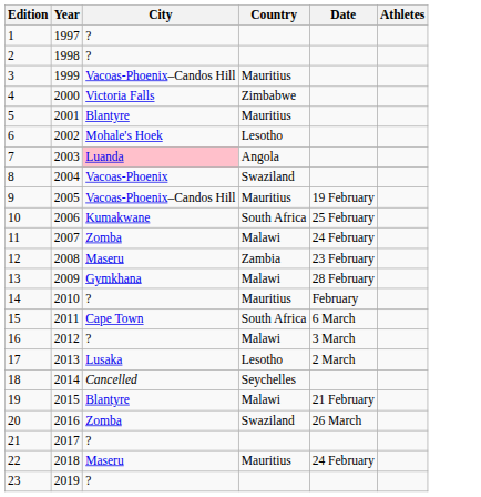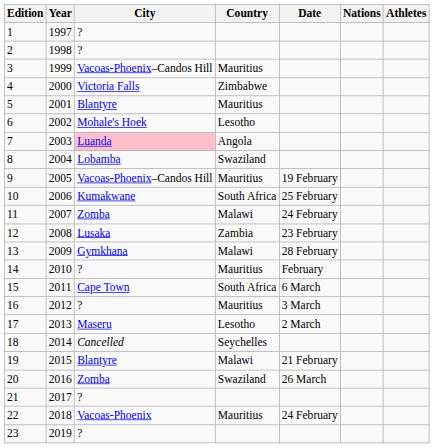 <table class="wikitable">
 <tr>
 <th>Edition</th>
 <th>Year</th>
 <th>City</th>
 <th>Country</th>
 <th>Date</th>
+<th>Nations</th>
 <th>Athletes</th>
 </tr>
 <tr>
 <td>1</td>
 <td>1997</td>
 <td>?</td>
+<td></td>
 <td></td>
 <td></td>
 <td></td>
 </tr>
 <tr>
 <td>2</td>
 <td>1998</td>
 <td>?</td>
 <td></td>
 <td></td>
 <td></td>
+<td></td>
 </tr>
 <tr>
 <td>3</td>
 <td>1999</td>
 <td><a href='#'>Vacoas-Phoenix</a>–Candos Hill</td>
 <td>Mauritius</td>
+<td></td>
 <td></td>
 <td></td>
 </tr>
 <tr>
 <td>4</td>
 <td>2000</td>
 <td><a href='#'>Victoria Falls</a></td>
 <td>Zimbabwe</td>
 <td></td>
 <td></td>
+<td></td>
 </tr>
 <tr>
 <td>5</td>
 <td>2001</td>
 <td><a href='#'>Blantyre</a></td>
 <td>Mauritius</td>
+<td></td>
 <td></td>
 <td></td>
 </tr>
 <tr>
 <td>6</td>
 <td>2002</td>
 <td><a href='#'>Mohale's Hoek</a></td>
 <td>Lesotho</td>
 <td></td>
 <td></td>
+<td></td>
 </tr>
 <tr>
 <td>7</td>
 <td>2003</td>
 <td style="background: pink;"><a href='#'>Luanda</a></td>
 <td>Angola</td>
 <td></td>
 <td></td>
+<td></td>
 </tr>
 <tr>
 <td>8</td>
 <td>2004</td>
-<td><a href='#'>Vacoas-Phoenix</a></td>
+<td><a href='#'>Lobamba</a></td>
 <td>Swaziland</td>
+<td></td>
 <td></td>
 <td></td>
 </tr>
 <tr>
 <td>9</td>
 <td>2005</td>
 <td><a href='#'>Vacoas-Phoenix</a>–Candos Hill</td>
 <td>Mauritius</td>
 <td>19 February</td>
 <td></td>
+<td></td>
 </tr>
 <tr>
 <td>10</td>
 <td>2006</td>
 <td><a href='#'>Kumakwane</a></td>
 <td>South Africa</td>
 <td>25 February</td>
+<td></td>
 <td></td>
 </tr>
 <tr>
 <td>11</td>
 <td>2007</td>
 <td><a href='#'>Zomba</a></td>
 <td>Malawi</td>
 <td>24 February</td>
 <td></td>
+<td></td>
 </tr>
 <tr>
 <td>12</td>
 <td>2008</td>
-<td><a href='#'>Maseru</a></td>
+<td><a href='#'>Lusaka</a></td>
 <td>Zambia</td>
 <td>23 February</td>
+<td></td>
 <td></td>
 </tr>
 <tr>
 <td>13</td>
 <td>2009</td>
 <td><a href='#'>Gymkhana</a></td>
 <td>Malawi</td>
 <td>28 February</td>
 <td></td>
+<td></td>
 </tr>
 <tr>
 <td>14</td>
 <td>2010</td>
 <td>?</td>
 <td>Mauritius</td>
 <td>February</td>
+<td></td>
 <td></td>
 </tr>
 <tr>
 <td>15</td>
 <td>2011</td>
 <td><a href='#'>Cape Town</a></td>
 <td>South Africa</td>
 <td>6 March</td>
 <td></td>
+<td></td>
 </tr>
 <tr>
 <td>16</td>
 <td>2012</td>
 <td>?</td>
-<td>Malawi</td>
+<td>Mauritius</td>
 <td>3 March</td>
+<td></td>
 <td></td>
 </tr>
 <tr>
 <td>17</td>
 <td>2013</td>
-<td><a href='#'>Lusaka</a></td>
+<td><a href='#'>Maseru</a></td>
 <td>Lesotho</td>
 <td>2 March</td>
+<td></td>
 <td></td>
 </tr>
 <tr>
 <td>18</td>
 <td>2014</td>
 <td><em>Cancelled</em></td>
 <td>Seychelles</td>
+<td></td>
 <td></td>
 <td></td>
 </tr>
 <tr>
 <td>19</td>
 <td>2015</td>
 <td><a href='#'>Blantyre</a></td>
 <td>Malawi</td>
 <td>21 February</td>
 <td></td>
+<td></td>
 </tr>
 <tr>
 <td>20</td>
 <td>2016</td>
 <td><a href='#'>Zomba</a></td>
 <td>Swaziland</td>
 <td>26 March</td>
+<td></td>
 <td></td>
 </tr>
 <tr>
 <td>21</td>
 <td>2017</td>
 <td>?</td>
 <td></td>
 <td></td>
 <td></td>
+<td></td>
 </tr>
 <tr>
 <td>22</td>
 <td>2018</td>
-<td><a href='#'>Maseru</a></td>
+<td><a href='#'>Vacoas-Phoenix</a></td>
 <td>Mauritius</td>
 <td>24 February</td>
+<td></td>
 <td></td>
 </tr>
 <tr>
 <td>23</td>
 <td>2019</td>
 <td>?</td>
 <td></td>
 <td></td>
 <td></td>
+<td></td>
 </tr>
 </table>
